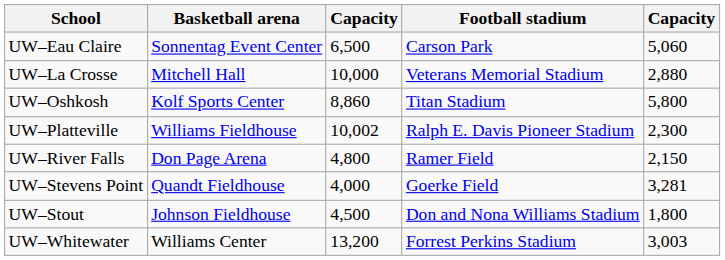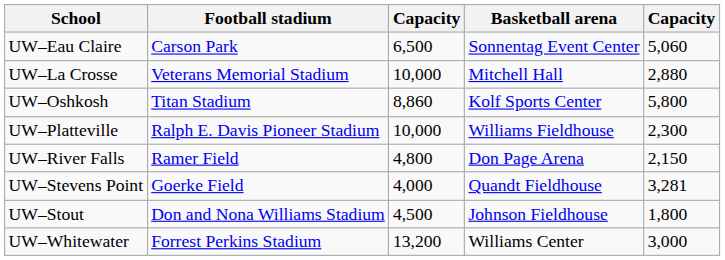 <table class="wikitable">
 <tr>
 <th>School</th>
+<th>Football stadium</th>
+<th>Capacity</th>
 <th>Basketball arena</th>
-<th>Capacity</th>
-<th>Football stadium</th>
 <th>Capacity</th>
 </tr>
 <tr>
 <td>UW–Eau Claire</td>
+<td><a href='#'>Carson Park</a></td>
+<td>6,500</td>
 <td><a href='#'>Sonnentag Event Center</a></td>
-<td>6,500</td>
-<td><a href='#'>Carson Park</a></td>
 <td>5,060</td>
 </tr>
 <tr>
 <td>UW–La Crosse</td>
+<td><a href='#'>Veterans Memorial Stadium</a></td>
+<td>10,000</td>
 <td><a href='#'>Mitchell Hall</a></td>
-<td>10,000</td>
-<td><a href='#'>Veterans Memorial Stadium</a></td>
 <td>2,880</td>
 </tr>
 <tr>
 <td>UW–Oshkosh</td>
+<td><a href='#'>Titan Stadium</a></td>
+<td>8,860</td>
 <td><a href='#'>Kolf Sports Center</a></td>
-<td>8,860</td>
-<td><a href='#'>Titan Stadium</a></td>
 <td>5,800</td>
 </tr>
 <tr>
 <td>UW–Platteville</td>
+<td><a href='#'>Ralph E. Davis Pioneer Stadium</a></td>
+<td>10,000</td>
 <td><a href='#'>Williams Fieldhouse</a></td>
-<td>10,002</td>
-<td><a href='#'>Ralph E. Davis Pioneer Stadium</a></td>
 <td>2,300</td>
 </tr>
 <tr>
 <td>UW–River Falls</td>
+<td><a href='#'>Ramer Field</a></td>
+<td>4,800</td>
 <td><a href='#'>Don Page Arena</a></td>
-<td>4,800</td>
-<td><a href='#'>Ramer Field</a></td>
 <td>2,150</td>
 </tr>
 <tr>
 <td>UW–Stevens Point</td>
+<td><a href='#'>Goerke Field</a></td>
+<td>4,000</td>
 <td><a href='#'>Quandt Fieldhouse</a></td>
-<td>4,000</td>
-<td><a href='#'>Goerke Field</a></td>
 <td>3,281</td>
 </tr>
 <tr>
 <td>UW–Stout</td>
+<td><a href='#'>Don and Nona Williams Stadium</a></td>
+<td>4,500</td>
 <td><a href='#'>Johnson Fieldhouse</a></td>
-<td>4,500</td>
-<td><a href='#'>Don and Nona Williams Stadium</a></td>
 <td>1,800</td>
 </tr>
 <tr>
 <td>UW–Whitewater</td>
+<td><a href='#'>Forrest Perkins Stadium</a></td>
+<td>13,200</td>
 <td>Williams Center</td>
-<td>13,200</td>
-<td><a href='#'>Forrest Perkins Stadium</a></td>
-<td>3,003</td>
+<td>3,000</td>
 </tr>
 </table>
